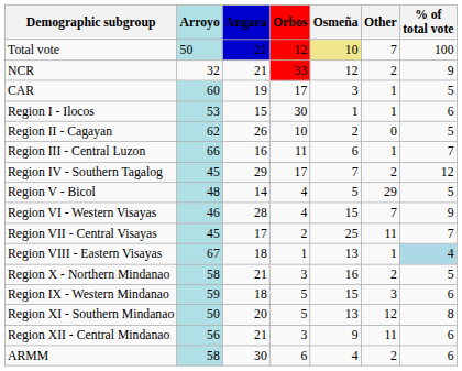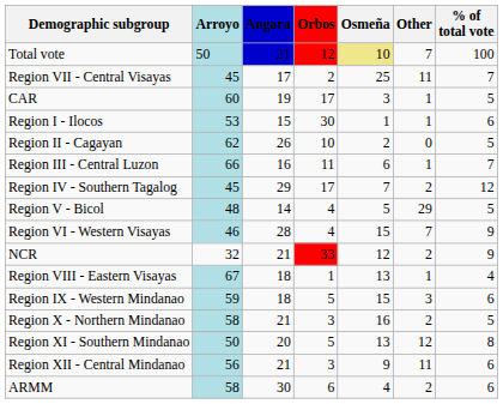 <table class=wikitable>
 <tr>
 <th>Demographic subgroup</th>
 <th style="width: 10px; background: #B0E0E6">Arroyo</th>
 <th style="width: 10px; background: #0000CD;"><span>Angara</span></th>
 <th style="width: 10px; background: #FF0000;">Orbos</th>
 <th>Osmeña</th>
 <th>Other</th>
 <th>% of<br>total vote</th>
 </tr>
 <tr>
 <td>Total vote</td>
 <td style="width: 10px; background: #B0E0E6">50</td>
 <td style="text-align:right; background: #0000CD;"><span>21</span></td>
 <td style="text-align:right; background: #FF0000;">12</td>
 <td style="text-align:right; background: #f0e68c;">10</td>
 <td style="text-align:right; background: #white;">7</td>
 <td style="text-align:right;">100</td>
 </tr>
 <tr>
-<td>NCR</td>
-<td style="text-align:right; background: #white;">32</td>
-<td style="text-align:right; background: #white;">21</td>
-<td style="text-align:right; background: #FF0000;">33</td>
-<td style="text-align:right; background: #white;">12</td>
+<td>Region VII - Central Visayas</td>
+<td style="text-align:right; background: #B0E0E6;">45</td>
+<td style="text-align:right; background: #white;">17</td>
 <td style="text-align:right; background: #white;">2</td>
-<td style="text-align:right;">9</td>
+<td style="text-align:right; background: #white;">25</td>
+<td style="text-align:right; background: #white;">11</td>
+<td style="text-align:right;">7</td>
 </tr>
 <tr>
 <td>CAR</td>
 <td style="text-align:right; background: #B0E0E6">60</td>
 <td style="text-align:right; background: #white;">19</td>
 <td style="text-align:right; background: #white;">17</td>
 <td style="text-align:right; background: #white;">3</td>
 <td style="text-align:right; background: #white;">1</td>
 <td style="text-align:right;">5</td>
 </tr>
 <tr>
 <td>Region I - Ilocos</td>
 <td style="text-align:right; background: #B0E0E6;">53</td>
 <td style="text-align:right; background: #white;;">15</td>
 <td style="text-align:right; background: #white;">30</td>
 <td style="text-align:right; background: #white;">1</td>
 <td style="text-align:right; background: #white;">1</td>
 <td style="text-align:right;">6</td>
 </tr>
 <tr>
 <td>Region II - Cagayan</td>
 <td style="text-align:right; background: #B0E0E6;">62</td>
 <td style="text-align:right; background: #white;">26</td>
 <td style="text-align:right; background: #white;">10</td>
 <td style="text-align:right; background: #white;">2</td>
 <td style="text-align:right; background: #white;">0</td>
 <td style="text-align:right;">5</td>
 </tr>
 <tr>
 <td>Region III - Central Luzon</td>
 <td style="text-align:right; background: #B0E0E6;">66</td>
 <td style="text-align:right; background: #white;">16</td>
 <td style="text-align:right; background: #white;">11</td>
 <td style="text-align:right; background: #white;">6</td>
 <td style="text-align:right; background: #white;">1</td>
 <td style="text-align:right;">7</td>
 </tr>
 <tr>
 <td>Region IV - Southern Tagalog</td>
 <td style="text-align:right; background: #B0E0E6;">45</td>
 <td style="text-align:right; background: #white;">29</td>
 <td style="text-align:right; background: #white;">17</td>
 <td style="text-align:right; background: #white;">7</td>
 <td style="text-align:right; background: #white;">2</td>
 <td style="text-align:right;">12</td>
 </tr>
 <tr>
 <td>Region V - Bicol</td>
 <td style="text-align:right; background: #B0E0E6;">48</td>
 <td style="text-align:right; background: #white;">14</td>
 <td style="text-align:right; background: #white;">4</td>
 <td style="text-align:right; background: #white;">5</td>
 <td style="text-align:right; background: #white;">29</td>
 <td style="text-align:right;">5</td>
 </tr>
 <tr>
 <td>Region VI - Western Visayas</td>
 <td style="text-align:right; background: #B0E0E6;">46</td>
 <td style="text-align:right; background: #white;">28</td>
 <td style="text-align:right; background: #white;">4</td>
 <td style="text-align:right; background: #white;">15</td>
 <td style="text-align:right; background: #white;">7</td>
 <td style="text-align:right;">9</td>
 </tr>
 <tr>
-<td>Region VII - Central Visayas</td>
-<td style="text-align:right; background: #B0E0E6;">45</td>
-<td style="text-align:right; background: #white;">17</td>
+<td>NCR</td>
+<td style="text-align:right; background: #white;">32</td>
+<td style="text-align:right; background: #white;">21</td>
+<td style="text-align:right; background: #FF0000;">33</td>
+<td style="text-align:right; background: #white;">12</td>
 <td style="text-align:right; background: #white;">2</td>
-<td style="text-align:right; background: #white;">25</td>
-<td style="text-align:right; background: #white;">11</td>
-<td style="text-align:right;">7</td>
+<td style="text-align:right;">9</td>
 </tr>
 <tr>
 <td>Region VIII - Eastern Visayas</td>
 <td style="text-align:right; background: #B0E0E6;">67</td>
 <td style="text-align:right; background: #white;">18</td>
 <td style="text-align:right; background: #white;">1</td>
 <td style="text-align:right; background: #white;">13</td>
 <td style="text-align:right; background: #white;">1</td>
-<td style="background: lightblue; text-align:right;">4</td>
+<td style="text-align:right;">4</td>
+</tr>
+<tr>
+<td>Region IX - Western Mindanao</td>
+<td style="text-align:right; background: #B0E0E6;">59</td>
+<td style="text-align:right; background: #white;">18</td>
+<td style="text-align:right; background: #white;">5</td>
+<td style="text-align:right; background: #white;">15</td>
+<td style="text-align:right; background: #white;">3</td>
+<td style="text-align:right;">6</td>
 </tr>
 <tr>
 <td>Region X - Northern Mindanao</td>
 <td style="text-align:right; background: #B0E0E6;">58</td>
 <td style="text-align:right; background: #white;">21</td>
 <td style="text-align:right; background: #white;">3</td>
 <td style="text-align:right; background: #white;">16</td>
 <td style="text-align:right; background: #white;">2</td>
 <td style="text-align:right;">5</td>
-</tr>
-<tr>
-<td>Region IX - Western Mindanao</td>
-<td style="text-align:right; background: #B0E0E6;">59</td>
-<td style="text-align:right; background: #white;">18</td>
-<td style="text-align:right; background: #white;">5</td>
-<td style="text-align:right; background: #white;">15</td>
-<td style="text-align:right; background: #white;">3</td>
-<td style="text-align:right;">6</td>
 </tr>
 <tr>
 <td>Region XI - Southern Mindanao</td>
 <td style="text-align:right; background: #B0E0E6;">50</td>
 <td style="text-align:right; background: #white;">20</td>
 <td style="text-align:right; background: #white;">5</td>
 <td style="text-align:right; background: #white;">13</td>
 <td style="text-align:right; background: #white;">12</td>
 <td style="text-align:right;">8</td>
 </tr>
 <tr>
 <td>Region XII - Central Mindanao</td>
 <td style="text-align:right; background: #B0E0E6;">56</td>
 <td style="text-align:right; background: #white;">21</td>
 <td style="text-align:right; background: #white;">3</td>
 <td style="text-align:right; background: #white;">9</td>
 <td style="text-align:right; background: #white;">11</td>
 <td style="text-align:right;">6</td>
 </tr>
 <tr>
 <td>ARMM</td>
 <td style="text-align:right; background: #B0E0E6;">58</td>
 <td style="text-align:right; background: #white;">30</td>
 <td style="text-align:right; background: #white;">6</td>
 <td style="text-align:right; background: #white;">4</td>
 <td style="text-align:right; background: #white;">2</td>
 <td style="text-align:right;">6</td>
 </tr>
 </table>
